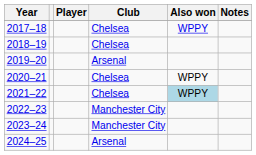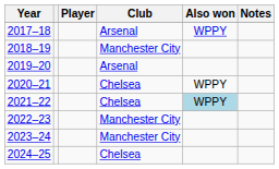 <table class="sortable wikitable" style="text-align: center;">
 <tr>
 <th>Year</th>
 <th></th>
 <th>Player</th>
 <th>Club</th>
 <th class="unsortable">Also won</th>
 <th class="unsortable" align=center>Notes</th>
 </tr>
 <tr>
 </tr>
 <tr>
 <td><a href='#'>2017–18</a></td>
 <td></td>
 <td align=left></td>
-<td align=left><a href='#'>Chelsea</a></td>
+<td align=left><a href='#'>Arsenal</a></td>
 <td><a href='#'>WPPY</a></td>
 <td></td>
 </tr>
 <tr>
 <td><a href='#'>2018–19</a></td>
 <td></td>
 <td align=left></td>
-<td align=left><a href='#'>Chelsea</a></td>
+<td align=left><a href='#'>Manchester City</a></td>
 <td></td>
 <td></td>
 </tr>
 <tr>
 <td><a href='#'>2019–20</a></td>
 <td></td>
 <td align=left></td>
 <td align=left><a href='#'>Arsenal</a></td>
 <td></td>
 <td></td>
 </tr>
 <tr>
 <td><a href='#'>2020–21</a></td>
 <td></td>
 <td align=left> </td>
 <td align=left><a href='#'>Chelsea</a></td>
 <td>WPPY</td>
 <td></td>
 </tr>
 <tr>
 <td><a href='#'>2021–22</a></td>
 <td></td>
 <td align=left></td>
 <td align=left><a href='#'>Chelsea</a></td>
 <td style="background: lightblue;">WPPY</td>
 <td></td>
 </tr>
 <tr>
 <td><a href='#'>2022–23</a></td>
 <td></td>
 <td align=left> </td>
 <td align=left><a href='#'>Manchester City</a></td>
 <td></td>
 <td></td>
 </tr>
 <tr>
 <td><a href='#'>2023–24</a></td>
 <td></td>
 <td align=left></td>
 <td align=left><a href='#'>Manchester City</a></td>
 <td></td>
 <td></td>
 </tr>
 <tr>
 <td><a href='#'>2024–25</a></td>
 <td></td>
 <td align=left></td>
-<td align=left><a href='#'>Arsenal</a></td>
+<td align=left><a href='#'>Chelsea</a></td>
 <td></td>
 <td></td>
 </tr>
 </table>
